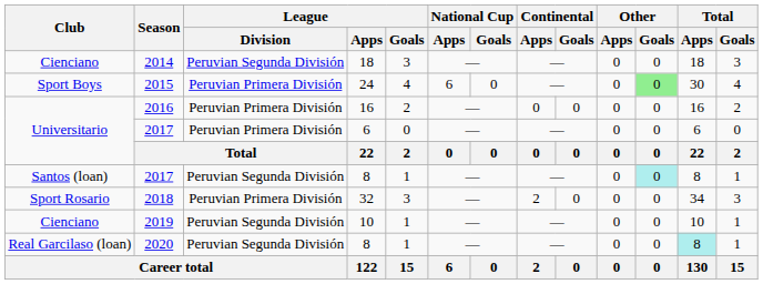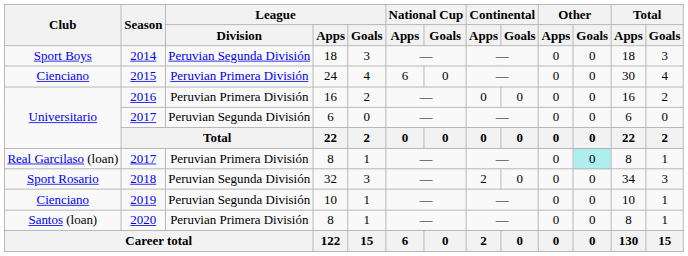 <table class="wikitable" style="text-align:center">
 <tr>
 <th rowspan="2">Club</th>
 <th rowspan="2">Season</th>
 <th colspan="3">League</th>
 <th colspan="2">National Cup</th>
 <th colspan="2">Continental</th>
 <th colspan="2">Other</th>
 <th colspan="2">Total</th>
 </tr>
 <tr>
 <th>Division</th>
 <th>Apps</th>
 <th>Goals</th>
 <th>Apps</th>
 <th>Goals</th>
 <th>Apps</th>
 <th>Goals</th>
 <th>Apps</th>
 <th>Goals</th>
 <th>Apps</th>
 <th>Goals</th>
 </tr>
 <tr>
-<td rowspan="1"><a href='#'>Cienciano</a></td>
+<td rowspan="1"><a href='#'>Sport Boys</a></td>
 <td><a href='#'>2014</a></td>
 <td><a href='#'>Peruvian Segunda División</a></td>
 <td>18</td>
 <td>3</td>
 <td colspan="2">—</td>
 <td colspan="2">—</td>
 <td>0</td>
 <td>0</td>
 <td>18</td>
 <td>3</td>
 </tr>
 <tr>
-<td rowspan="1"><a href='#'>Sport Boys</a></td>
+<td rowspan="1"><a href='#'>Cienciano</a></td>
 <td><a href='#'>2015</a></td>
 <td><a href='#'>Peruvian Primera División</a></td>
 <td>24</td>
 <td>4</td>
 <td>6</td>
 <td>0</td>
 <td colspan="2">—</td>
 <td>0</td>
-<td style="background: lightgreen;">0</td>
+<td>0</td>
 <td>30</td>
 <td>4</td>
 </tr>
 <tr>
 <td rowspan="3"><a href='#'>Universitario</a></td>
 <td><a href='#'>2016</a></td>
 <td>Peruvian Primera División</td>
 <td>16</td>
 <td>2</td>
 <td colspan="2">—</td>
 <td>0</td>
 <td>0</td>
 <td>0</td>
 <td>0</td>
 <td>16</td>
 <td>2</td>
 </tr>
 <tr>
 <td><a href='#'>2017</a></td>
-<td>Peruvian Primera División</td>
+<td>Peruvian Segunda División</td>
 <td>6</td>
 <td>0</td>
 <td colspan="2">—</td>
 <td colspan="2">—</td>
 <td>0</td>
 <td>0</td>
 <td>6</td>
 <td>0</td>
 </tr>
 <tr>
 <th colspan="2">Total</th>
 <th>22</th>
 <th>2</th>
 <th>0</th>
 <th>0</th>
 <th>0</th>
 <th>0</th>
 <th>0</th>
 <th>0</th>
 <th>22</th>
 <th>2</th>
 </tr>
 <tr>
-<td rowspan="1"><a href='#'>Santos</a> (loan)</td>
+<td rowspan="1"><a href='#'>Real Garcilaso</a> (loan)</td>
 <td><a href='#'>2017</a></td>
-<td>Peruvian Segunda División</td>
+<td>Peruvian Primera División</td>
 <td>8</td>
 <td>1</td>
 <td colspan="2">—</td>
 <td colspan="2">—</td>
 <td>0</td>
 <td style="background: paleturquoise;">0</td>
 <td>8</td>
 <td>1</td>
 </tr>
 <tr>
 <td rowspan="1"><a href='#'>Sport Rosario</a></td>
 <td><a href='#'>2018</a></td>
-<td>Peruvian Primera División</td>
+<td>Peruvian Segunda División</td>
 <td>32</td>
 <td>3</td>
 <td colspan="2">—</td>
 <td>2</td>
 <td>0</td>
 <td>0</td>
 <td>0</td>
 <td>34</td>
 <td>3</td>
 </tr>
 <tr>
 <td rowspan="1"><a href='#'>Cienciano</a></td>
 <td><a href='#'>2019</a></td>
 <td>Peruvian Segunda División</td>
 <td>10</td>
 <td>1</td>
 <td colspan="2">—</td>
 <td colspan="2">—</td>
 <td>0</td>
 <td>0</td>
 <td>10</td>
 <td>1</td>
 </tr>
 <tr>
-<td rowspan="1"><a href='#'>Real Garcilaso</a> (loan)</td>
+<td rowspan="1"><a href='#'>Santos</a> (loan)</td>
 <td><a href='#'>2020</a></td>
-<td>Peruvian Segunda División</td>
+<td>Peruvian Primera División</td>
 <td>8</td>
 <td>1</td>
 <td colspan="2">—</td>
 <td colspan="2">—</td>
 <td>0</td>
 <td>0</td>
-<td style="background: paleturquoise;">8</td>
+<td>8</td>
 <td>1</td>
 </tr>
 <tr>
 <th colspan="3">Career total</th>
 <th>122</th>
 <th>15</th>
 <th>6</th>
 <th>0</th>
 <th>2</th>
 <th>0</th>
 <th>0</th>
 <th>0</th>
 <th>130</th>
 <th>15</th>
 </tr>
 </table>
